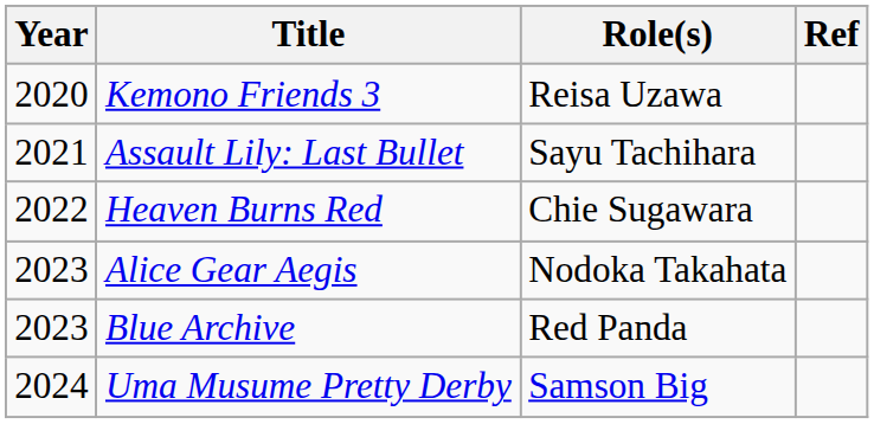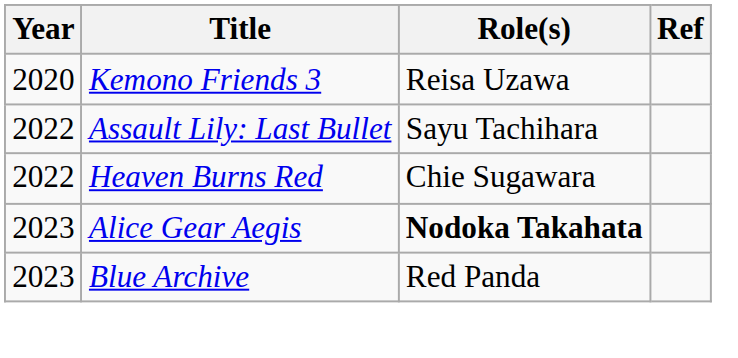 <table class="wikitable">
 <tr>
 <th>Year</th>
 <th>Title</th>
 <th>Role(s)</th>
 <th>Ref</th>
 </tr>
 <tr>
 <td>2020</td>
 <td><em><a href='#'>Kemono Friends 3</a></em></td>
 <td>Reisa Uzawa</td>
 <td></td>
 </tr>
 <tr>
-<td>2021</td>
+<td>2022</td>
 <td><em><a href='#'>Assault Lily: Last Bullet</a></em></td>
 <td>Sayu Tachihara</td>
 <td></td>
 </tr>
 <tr>
 <td>2022</td>
 <td><em><a href='#'>Heaven Burns Red</a></em></td>
 <td>Chie Sugawara</td>
 <td></td>
 </tr>
 <tr>
 <td>2023</td>
 <td><em><a href='#'>Alice Gear Aegis</a></em></td>
-<td>Nodoka Takahata</td>
+<td><strong>Nodoka Takahata</strong></td>
 <td></td>
 </tr>
 <tr>
 <td>2023</td>
 <td><em><a href='#'>Blue Archive</a></em></td>
 <td>Red Panda</td>
 <td></td>
 </tr>
-<tr>
-<td>2024</td>
-<td><em><a href='#'>Uma Musume Pretty Derby</a></em></td>
-<td><a href='#'>Samson Big</a></td>
-<td></td>
-</tr>
 </table>
